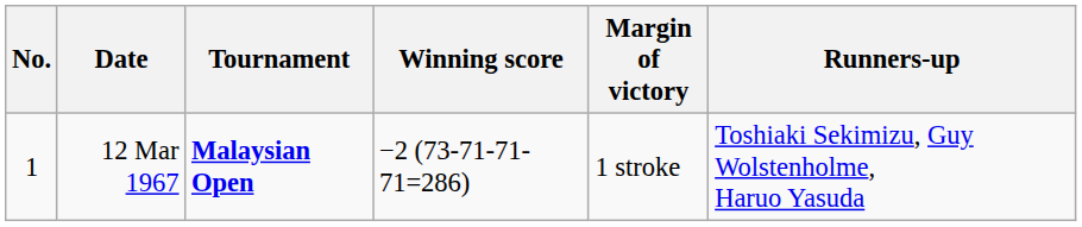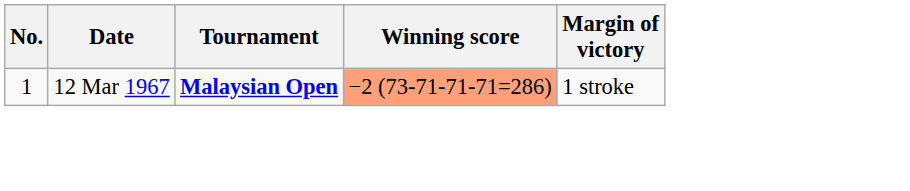 <table class="wikitable" style="font-size:95%;">
 <tr>
 <th>No.</th>
 <th>Date</th>
 <th>Tournament</th>
 <th>Winning score</th>
 <th>Margin of<br>victory</th>
-<th>Runners-up</th>
 </tr>
 <tr>
 <td align=center>1</td>
 <td align=right>12 Mar <a href='#'>1967</a></td>
 <td><strong><a href='#'>Malaysian Open</a></strong></td>
-<td>−2 (73-71-71-71=286)</td>
+<td style="background: lightsalmon;">−2 (73-71-71-71=286)</td>
 <td>1 stroke</td>
-<td> <a href='#'>Toshiaki Sekimizu</a>,  <a href='#'>Guy Wolstenholme</a>,<br> <a href='#'>Haruo Yasuda</a></td>
 </tr>
 </table>
